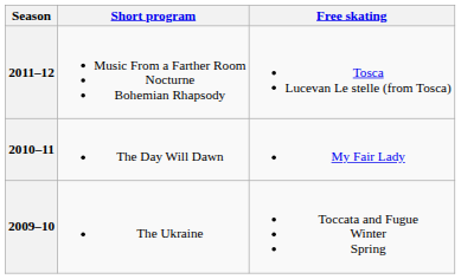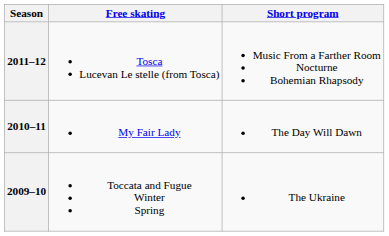 <table class=wikitable style=text-align:center>
 <tr>
 <th>Season</th>
+<th><a href='#'>Free skating</a></th>
 <th><a href='#'>Short program</a></th>
-<th><a href='#'>Free skating</a></th>
 </tr>
 <tr>
 <th>2011–12 <br> </th>
+<td><br><ul><li><a href='#'>Tosca</a> <br></li><li>Lucevan Le stelle (from Tosca) <br></li></ul></td>
 <td><br><ul><li>Music From a Farther Room <br></li><li>Nocturne <br></li><li>Bohemian Rhapsody <br></li></ul></td>
-<td><br><ul><li><a href='#'>Tosca</a> <br></li><li>Lucevan Le stelle (from Tosca) <br></li></ul></td>
 </tr>
 <tr>
 <th>2010–11 <br> </th>
+<td><br><ul><li><a href='#'>My Fair Lady</a> <br></li></ul></td>
 <td><br><ul><li>The Day Will Dawn <br></li></ul></td>
-<td><br><ul><li><a href='#'>My Fair Lady</a> <br></li></ul></td>
 </tr>
 <tr>
 <th>2009–10 <br> </th>
+<td><br><ul><li>Toccata and Fugue <br></li><li>Winter <br></li><li>Spring <br></li></ul></td>
 <td><br><ul><li>The Ukraine</li></ul></td>
-<td><br><ul><li>Toccata and Fugue <br></li><li>Winter <br></li><li>Spring <br></li></ul></td>
 </tr>
 </table>
